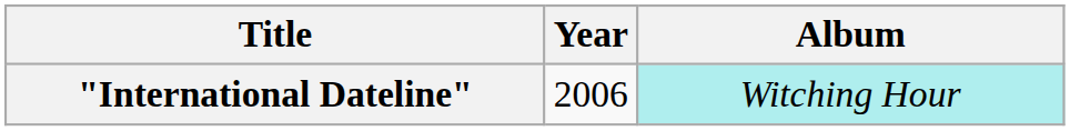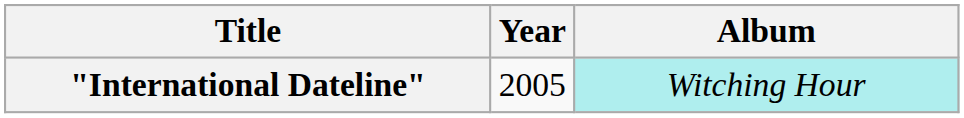 <table class="wikitable plainrowheaders" style="text-align:center">
 <tr>
 <th scope="col" style="width:14em;">Title</th>
 <th scope="col">Year</th>
 <th scope="col" style="width:11em;">Album</th>
 </tr>
 <tr>
 <th scope="row">"International Dateline"</th>
-<td>2006</td>
+<td>2005</td>
 <td style="background: paleturquoise;"><em>Witching Hour</em></td>
 </tr>
 </table>
